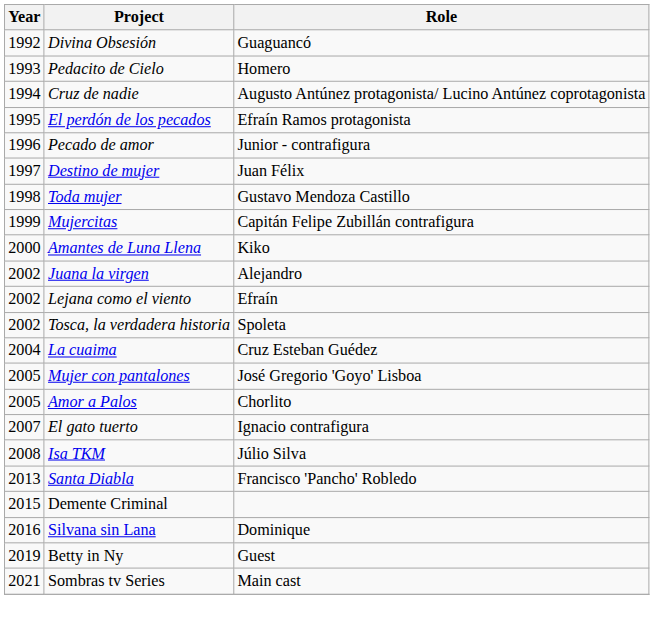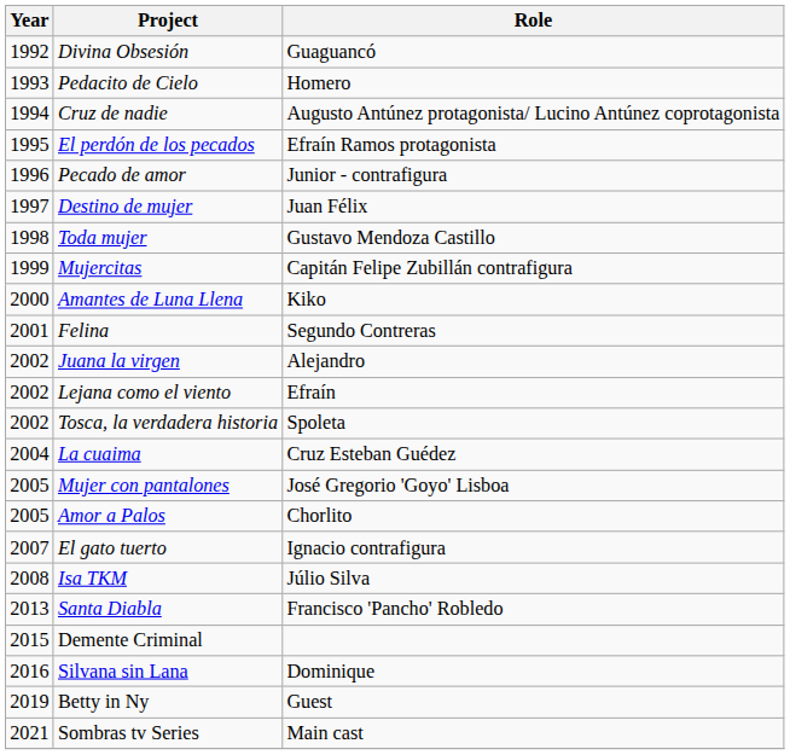 <table class="wikitable">
 <tr>
 <th>Year</th>
 <th>Project</th>
 <th>Role</th>
 </tr>
 <tr>
 <td>1992</td>
 <td><em>Divina Obsesión</em></td>
 <td>Guaguancó</td>
 </tr>
 <tr>
 <td>1993</td>
 <td><em>Pedacito de Cielo</em></td>
 <td>Homero</td>
 </tr>
 <tr>
 <td>1994</td>
 <td><em>Cruz de nadie</em></td>
 <td>Augusto Antúnez protagonista/ Lucino Antúnez coprotagonista</td>
 </tr>
 <tr>
 <td>1995</td>
 <td><em><a href='#'>El perdón de los pecados</a></em></td>
 <td>Efraín Ramos protagonista</td>
 </tr>
 <tr>
 <td>1996</td>
 <td><em>Pecado de amor</em></td>
 <td>Junior - contrafigura</td>
 </tr>
 <tr>
 <td>1997</td>
 <td><em><a href='#'>Destino de mujer</a></em></td>
 <td>Juan Félix</td>
 </tr>
 <tr>
 <td>1998</td>
 <td><em><a href='#'>Toda mujer</a></em></td>
 <td>Gustavo Mendoza Castillo</td>
 </tr>
 <tr>
 <td>1999</td>
 <td><em><a href='#'>Mujercitas</a></em></td>
 <td>Capitán Felipe Zubillán contrafigura</td>
 </tr>
 <tr>
 <td>2000</td>
 <td><em><a href='#'>Amantes de Luna Llena</a></em></td>
 <td>Kiko</td>
+</tr>
+<tr>
+<td>2001</td>
+<td><em>Felina</em></td>
+<td>Segundo Contreras</td>
 </tr>
 <tr>
 <td>2002</td>
 <td><em><a href='#'>Juana la virgen</a></em></td>
 <td>Alejandro</td>
 </tr>
 <tr>
 <td>2002</td>
 <td><em>Lejana como el viento</em></td>
 <td>Efraín</td>
 </tr>
 <tr>
 <td>2002</td>
 <td><em>Tosca, la verdadera historia </em></td>
 <td>Spoleta</td>
 </tr>
 <tr>
 <td>2004</td>
 <td><em><a href='#'>La cuaima</a> </em></td>
 <td>Cruz Esteban Guédez</td>
 </tr>
 <tr>
 <td>2005</td>
 <td><em><a href='#'>Mujer con pantalones</a> </em></td>
 <td>José Gregorio 'Goyo' Lisboa</td>
 </tr>
 <tr>
 <td>2005</td>
 <td><em><a href='#'>Amor a Palos</a> </em></td>
 <td>Chorlito</td>
 </tr>
 <tr>
 <td>2007</td>
 <td><em>El gato tuerto  </em></td>
 <td>Ignacio contrafigura</td>
 </tr>
 <tr>
 <td>2008</td>
 <td><em><a href='#'>Isa TKM</a>  </em></td>
 <td>Júlio Silva</td>
 </tr>
 <tr>
 <td>2013</td>
 <td><em><a href='#'>Santa Diabla</a></em></td>
 <td>Francisco 'Pancho' Robledo</td>
 </tr>
 <tr>
 <td>2015</td>
 <td>Demente Criminal</td>
 <td></td>
 </tr>
 <tr>
 <td>2016</td>
 <td><a href='#'>Silvana sin Lana</a></td>
 <td>Dominique</td>
 </tr>
 <tr>
 <td>2019</td>
 <td>Betty in Ny</td>
 <td>Guest</td>
 </tr>
 <tr>
 <td>2021</td>
 <td>Sombras tv Series</td>
 <td>Main cast</td>
 </tr>
 <tr>
 </tr>
 </table>
